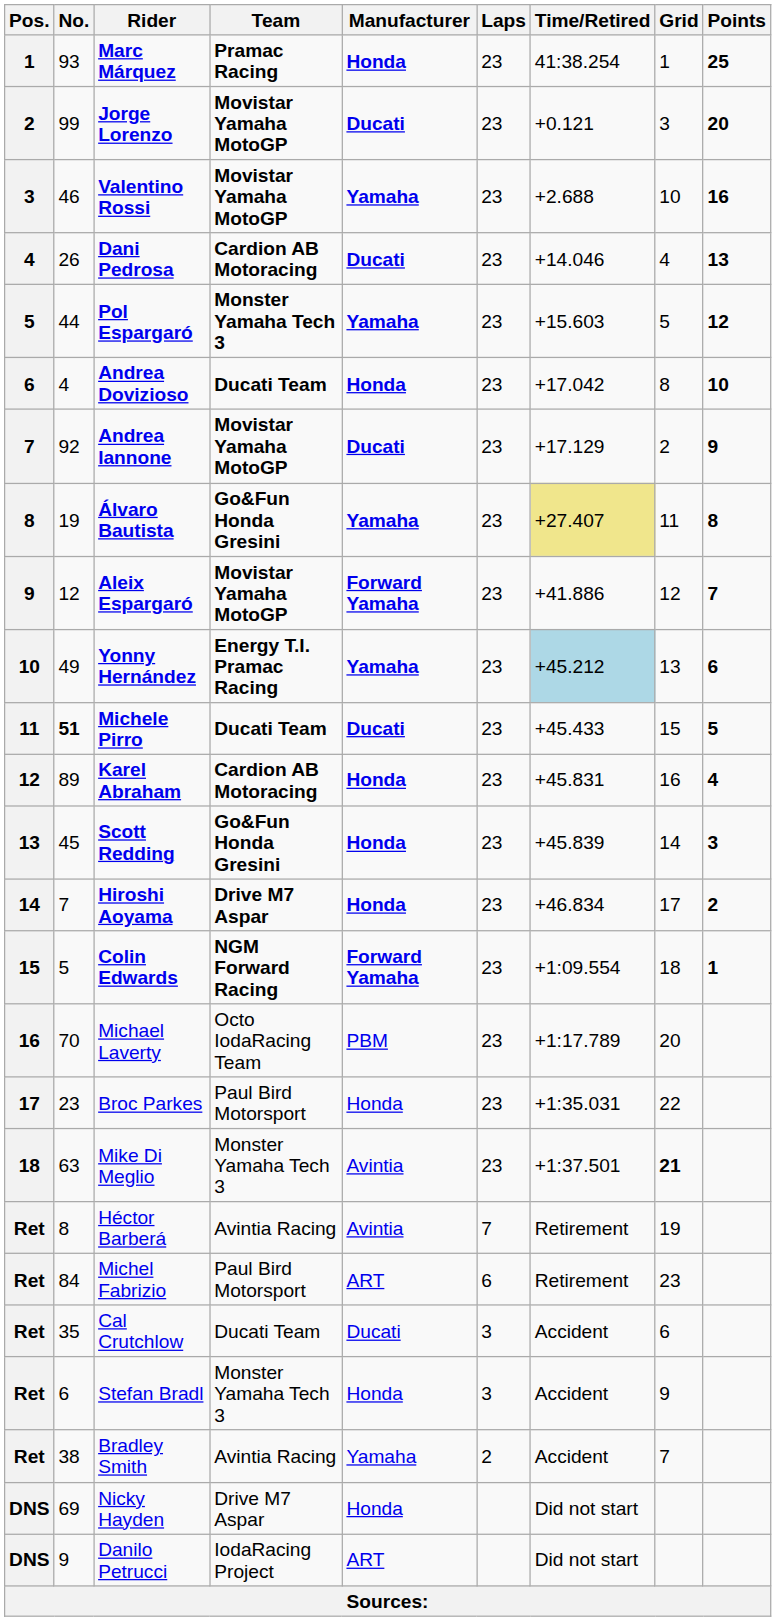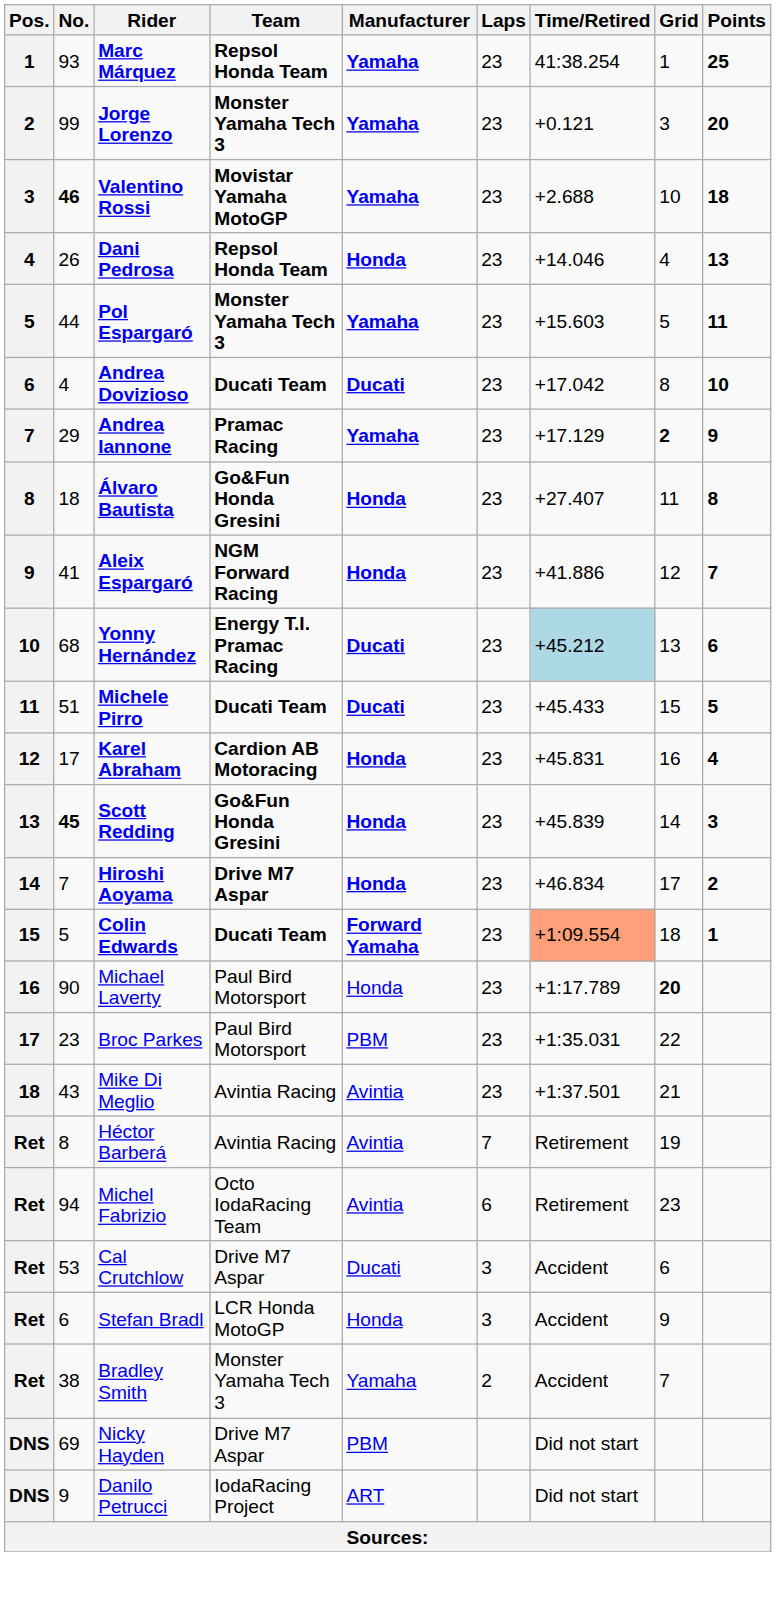 <table class="wikitable" style="font-size: 95%;">
 <tr>
 <th>Pos.</th>
 <th>No.</th>
 <th>Rider</th>
 <th>Team</th>
 <th>Manufacturer</th>
 <th>Laps</th>
 <th>Time/Retired</th>
 <th>Grid</th>
 <th>Points</th>
 </tr>
 <tr>
 <th>1</th>
 <td>93</td>
 <td> <strong><a href='#'>Marc Márquez</a></strong></td>
-<td><strong>Pramac Racing</strong></td>
-<td><strong><a href='#'>Honda</a></strong></td>
+<td><strong>Repsol Honda Team</strong></td>
+<td><strong><a href='#'>Yamaha</a></strong></td>
 <td>23</td>
 <td>41:38.254</td>
 <td>1</td>
 <td><strong>25</strong></td>
 </tr>
 <tr>
 <th>2</th>
 <td>99</td>
 <td> <strong><a href='#'>Jorge Lorenzo</a></strong></td>
-<td><strong>Movistar Yamaha MotoGP</strong></td>
-<td><strong><a href='#'>Ducati</a></strong></td>
+<td><strong>Monster Yamaha Tech 3</strong></td>
+<td><strong><a href='#'>Yamaha</a></strong></td>
 <td>23</td>
 <td>+0.121</td>
 <td>3</td>
 <td><strong>20</strong></td>
 </tr>
 <tr>
 <th>3</th>
-<td>46</td>
+<td><strong>46</strong></td>
 <td> <strong><a href='#'>Valentino Rossi</a></strong></td>
 <td><strong>Movistar Yamaha MotoGP</strong></td>
 <td><strong><a href='#'>Yamaha</a></strong></td>
 <td>23</td>
 <td>+2.688</td>
 <td>10</td>
-<td><strong>16</strong></td>
+<td><strong>18</strong></td>
 </tr>
 <tr>
 <th>4</th>
 <td>26</td>
 <td> <strong><a href='#'>Dani Pedrosa</a></strong></td>
-<td><strong>Cardion AB Motoracing</strong></td>
-<td><strong><a href='#'>Ducati</a></strong></td>
+<td><strong>Repsol Honda Team</strong></td>
+<td><strong><a href='#'>Honda</a></strong></td>
 <td>23</td>
 <td>+14.046</td>
 <td>4</td>
 <td><strong>13</strong></td>
 </tr>
 <tr>
 <th>5</th>
 <td>44</td>
 <td> <strong><a href='#'>Pol Espargaró</a></strong></td>
 <td><strong>Monster Yamaha Tech 3</strong></td>
 <td><strong><a href='#'>Yamaha</a></strong></td>
 <td>23</td>
 <td>+15.603</td>
 <td>5</td>
-<td><strong>12</strong></td>
+<td><strong>11</strong></td>
 </tr>
 <tr>
 <th>6</th>
 <td>4</td>
 <td> <strong><a href='#'>Andrea Dovizioso</a></strong></td>
 <td><strong>Ducati Team</strong></td>
-<td><strong><a href='#'>Honda</a></strong></td>
+<td><strong><a href='#'>Ducati</a></strong></td>
 <td>23</td>
 <td>+17.042</td>
 <td>8</td>
 <td><strong>10</strong></td>
 </tr>
 <tr>
 <th>7</th>
-<td>92</td>
+<td>29</td>
 <td> <strong><a href='#'>Andrea Iannone</a></strong></td>
-<td><strong>Movistar Yamaha MotoGP</strong></td>
-<td><strong><a href='#'>Ducati</a></strong></td>
+<td><strong>Pramac Racing</strong></td>
+<td><strong><a href='#'>Yamaha</a></strong></td>
 <td>23</td>
 <td>+17.129</td>
-<td>2</td>
+<td><strong>2</strong></td>
 <td><strong>9</strong></td>
 </tr>
 <tr>
 <th>8</th>
-<td>19</td>
+<td>18</td>
 <td> <strong><a href='#'>Álvaro Bautista</a></strong></td>
 <td><strong>Go&Fun Honda Gresini</strong></td>
-<td><strong><a href='#'>Yamaha</a></strong></td>
+<td><strong><a href='#'>Honda</a></strong></td>
 <td>23</td>
-<td style="background: khaki;">+27.407</td>
+<td>+27.407</td>
 <td>11</td>
 <td><strong>8</strong></td>
 </tr>
 <tr>
 <th>9</th>
-<td>12</td>
+<td>41</td>
 <td> <strong><a href='#'>Aleix Espargaró</a></strong></td>
-<td><strong>Movistar Yamaha MotoGP</strong></td>
-<td><strong><a href='#'>Forward</a> <a href='#'>Yamaha</a></strong></td>
+<td><strong>NGM Forward Racing</strong></td>
+<td><strong><a href='#'>Honda</a></strong></td>
 <td>23</td>
 <td>+41.886</td>
 <td>12</td>
 <td><strong>7</strong></td>
 </tr>
 <tr>
 <th>10</th>
-<td>49</td>
+<td>68</td>
 <td> <strong><a href='#'>Yonny Hernández</a></strong></td>
 <td><strong>Energy T.I. Pramac Racing</strong></td>
-<td><strong><a href='#'>Yamaha</a></strong></td>
+<td><strong><a href='#'>Ducati</a></strong></td>
 <td>23</td>
 <td style="background: lightblue;">+45.212</td>
 <td>13</td>
 <td><strong>6</strong></td>
 </tr>
 <tr>
 <th>11</th>
-<td><strong>51</strong></td>
+<td>51</td>
 <td> <strong><a href='#'>Michele Pirro</a></strong></td>
 <td><strong>Ducati Team</strong></td>
 <td><strong><a href='#'>Ducati</a></strong></td>
 <td>23</td>
 <td>+45.433</td>
 <td>15</td>
 <td><strong>5</strong></td>
 </tr>
 <tr>
 <th>12</th>
-<td>89</td>
+<td>17</td>
 <td> <strong><a href='#'>Karel Abraham</a></strong></td>
 <td><strong>Cardion AB Motoracing</strong></td>
 <td><strong><a href='#'>Honda</a></strong></td>
 <td>23</td>
 <td>+45.831</td>
 <td>16</td>
 <td><strong>4</strong></td>
 </tr>
 <tr>
 <th>13</th>
-<td>45</td>
+<td><strong>45</strong></td>
 <td> <strong><a href='#'>Scott Redding</a></strong></td>
 <td><strong>Go&Fun Honda Gresini</strong></td>
 <td><strong><a href='#'>Honda</a></strong></td>
 <td>23</td>
 <td>+45.839</td>
 <td>14</td>
 <td><strong>3</strong></td>
 </tr>
 <tr>
 <th>14</th>
 <td>7</td>
 <td> <strong><a href='#'>Hiroshi Aoyama</a></strong></td>
 <td><strong>Drive M7 Aspar</strong></td>
 <td><strong><a href='#'>Honda</a></strong></td>
 <td>23</td>
 <td>+46.834</td>
 <td>17</td>
 <td><strong>2</strong></td>
 </tr>
 <tr>
 <th>15</th>
 <td>5</td>
 <td> <strong><a href='#'>Colin Edwards</a></strong></td>
-<td><strong>NGM Forward Racing</strong></td>
+<td><strong>Ducati Team</strong></td>
 <td><strong><a href='#'>Forward</a> <a href='#'>Yamaha</a></strong></td>
 <td>23</td>
-<td>+1:09.554</td>
+<td style="background: lightsalmon;">+1:09.554</td>
 <td>18</td>
 <td><strong>1</strong></td>
 </tr>
 <tr>
 <th>16</th>
-<td>70</td>
+<td>90</td>
 <td> <a href='#'>Michael Laverty</a></td>
-<td>Octo IodaRacing Team</td>
-<td><a href='#'>PBM</a></td>
+<td>Paul Bird Motorsport</td>
+<td><a href='#'>Honda</a></td>
 <td>23</td>
 <td>+1:17.789</td>
-<td>20</td>
+<td><strong>20</strong></td>
 <td></td>
 </tr>
 <tr>
 <th>17</th>
 <td>23</td>
 <td> <a href='#'>Broc Parkes</a></td>
 <td>Paul Bird Motorsport</td>
-<td><a href='#'>Honda</a></td>
+<td><a href='#'>PBM</a></td>
 <td>23</td>
 <td>+1:35.031</td>
 <td>22</td>
 <td></td>
 </tr>
 <tr>
 <th>18</th>
-<td>63</td>
+<td>43</td>
 <td> <a href='#'>Mike Di Meglio</a></td>
-<td>Monster Yamaha Tech 3</td>
+<td>Avintia Racing</td>
 <td><a href='#'>Avintia</a></td>
 <td>23</td>
 <td>+1:37.501</td>
-<td><strong>21</strong></td>
+<td>21</td>
 <td></td>
 </tr>
 <tr>
 <th>Ret</th>
 <td>8</td>
 <td> <a href='#'>Héctor Barberá</a></td>
 <td>Avintia Racing</td>
 <td><a href='#'>Avintia</a></td>
 <td>7</td>
 <td>Retirement</td>
 <td>19</td>
 <td></td>
 </tr>
 <tr>
 <th>Ret</th>
-<td>84</td>
+<td>94</td>
 <td> <a href='#'>Michel Fabrizio</a></td>
-<td>Paul Bird Motorsport</td>
-<td><a href='#'>ART</a></td>
+<td>Octo IodaRacing Team</td>
+<td><a href='#'>Avintia</a></td>
 <td>6</td>
 <td>Retirement</td>
 <td>23</td>
 <td></td>
 </tr>
 <tr>
 <th>Ret</th>
-<td>35</td>
+<td>53</td>
 <td> <a href='#'>Cal Crutchlow</a></td>
-<td>Ducati Team</td>
+<td>Drive M7 Aspar</td>
 <td><a href='#'>Ducati</a></td>
 <td>3</td>
 <td>Accident</td>
 <td>6</td>
 <td></td>
 </tr>
 <tr>
 <th>Ret</th>
 <td>6</td>
 <td> <a href='#'>Stefan Bradl</a></td>
-<td>Monster Yamaha Tech 3</td>
+<td>LCR Honda MotoGP</td>
 <td><a href='#'>Honda</a></td>
 <td>3</td>
 <td>Accident</td>
 <td>9</td>
 <td></td>
 </tr>
 <tr>
 <th>Ret</th>
 <td>38</td>
 <td> <a href='#'>Bradley Smith</a></td>
-<td>Avintia Racing</td>
+<td>Monster Yamaha Tech 3</td>
 <td><a href='#'>Yamaha</a></td>
 <td>2</td>
 <td>Accident</td>
 <td>7</td>
 <td></td>
 </tr>
 <tr>
 <th>DNS</th>
 <td>69</td>
 <td> <a href='#'>Nicky Hayden</a></td>
 <td>Drive M7 Aspar</td>
-<td><a href='#'>Honda</a></td>
+<td><a href='#'>PBM</a></td>
 <td></td>
 <td>Did not start</td>
 <td></td>
 <td></td>
 </tr>
 <tr>
 <th>DNS</th>
 <td>9</td>
 <td> <a href='#'>Danilo Petrucci</a></td>
 <td>IodaRacing Project</td>
 <td><a href='#'>ART</a></td>
 <td></td>
 <td>Did not start</td>
 <td></td>
 <td></td>
 </tr>
 <tr>
 <th colspan=9>Sources: </th>
 </tr>
 </table>
